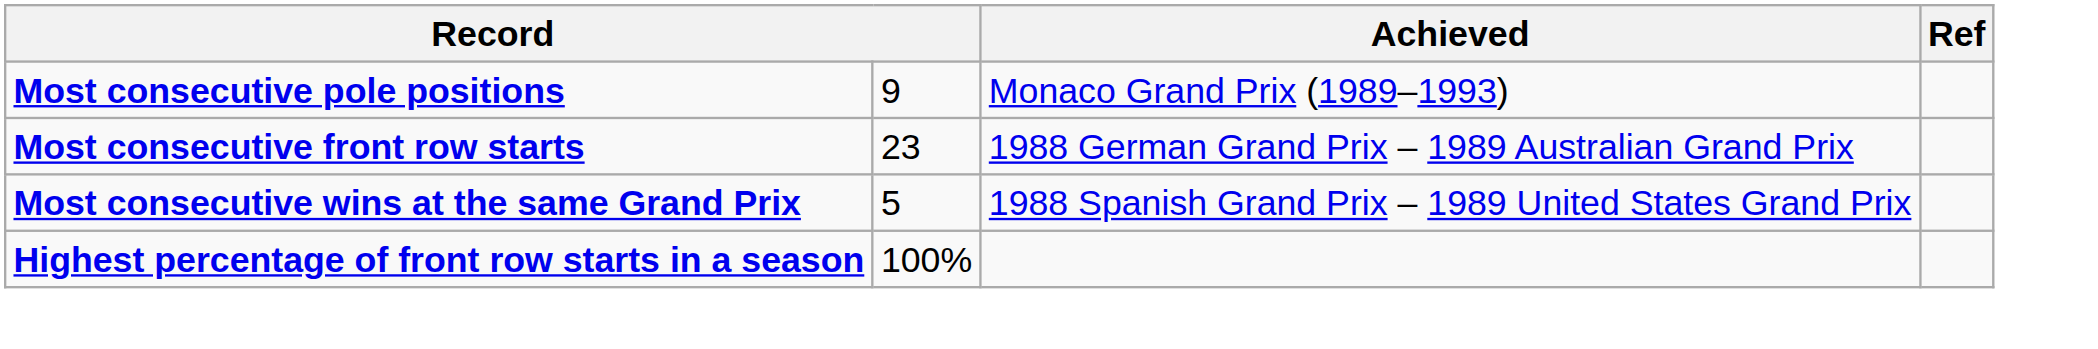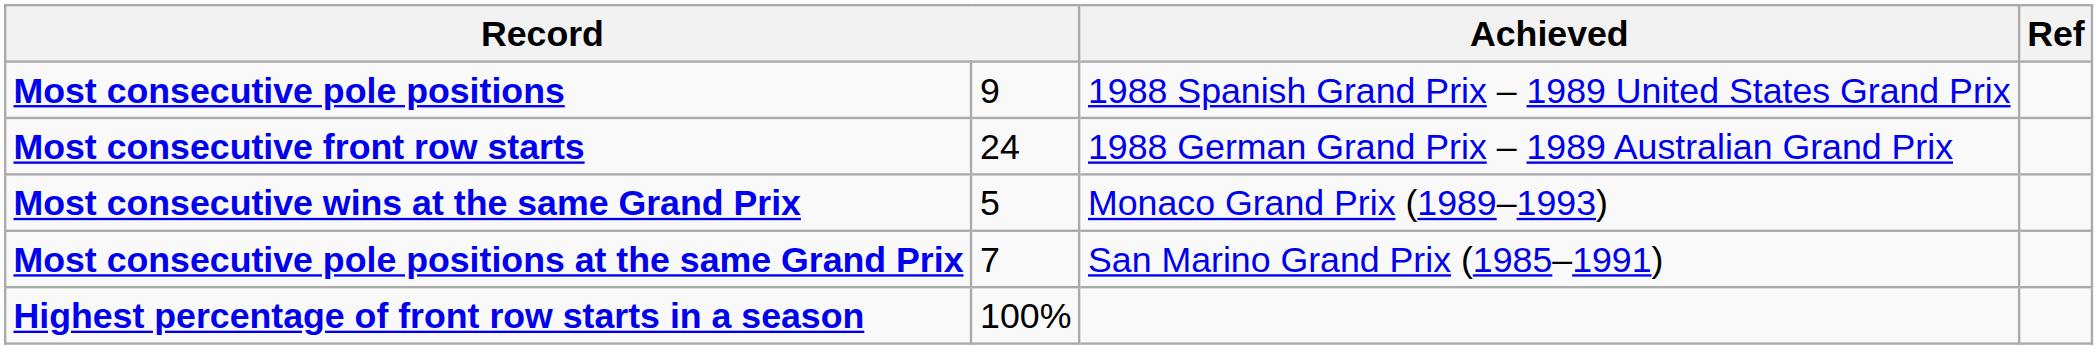 <table class="wikitable" style="font-size:95%;">
 <tr>
 <th colspan=2>Record</th>
 <th>Achieved</th>
 <th>Ref</th>
 </tr>
 <tr>
 <td><strong><a href='#'>Most consecutive pole positions</a></strong></td>
 <td>9</td>
-<td><a href='#'>Monaco Grand Prix</a> (<a href='#'>1989</a>–<a href='#'>1993</a>)</td>
+<td><a href='#'>1988 Spanish Grand Prix</a> – <a href='#'>1989 United States Grand Prix</a></td>
 <td></td>
 </tr>
 <tr>
 <td><strong><a href='#'>Most consecutive front row starts</a></strong></td>
-<td>23</td>
+<td>24</td>
 <td><a href='#'>1988 German Grand Prix</a> – <a href='#'>1989 Australian Grand Prix</a></td>
 <td></td>
 </tr>
 <tr>
 <td><strong><a href='#'>Most consecutive wins at the same Grand Prix</a></strong></td>
 <td>5</td>
-<td><a href='#'>1988 Spanish Grand Prix</a> – <a href='#'>1989 United States Grand Prix</a></td>
+<td><a href='#'>Monaco Grand Prix</a> (<a href='#'>1989</a>–<a href='#'>1993</a>)</td>
+<td></td>
+</tr>
+<tr>
+<td><strong><a href='#'>Most consecutive pole positions at the same Grand Prix</a></strong></td>
+<td>7</td>
+<td><a href='#'>San Marino Grand Prix</a> (<a href='#'>1985</a>–<a href='#'>1991</a>)</td>
 <td></td>
 </tr>
 <tr>
 <td><strong><a href='#'>Highest percentage of front row starts in a season</a></strong></td>
 <td>100%</td>
 <td></td>
 <td></td>
 </tr>
 </table>
